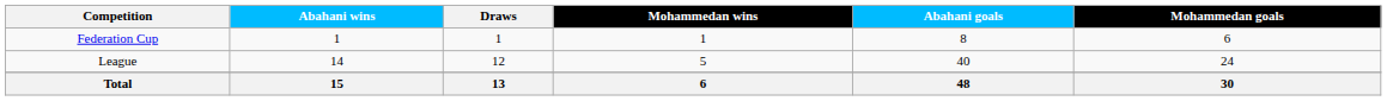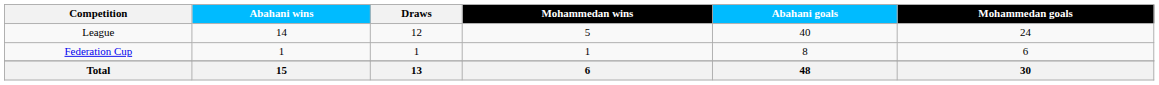 <table class="wikitable" style="text-align: center; width: 100%; font-size: 12px">
 <tr>
 <th>Competition</th>
 <th style="background:#00bbff; color:white">Abahani wins</th>
 <th>Draws</th>
 <th style="background:#000000; color:white">Mohammedan wins</th>
 <th style="background:#00bbff; color:white">Abahani goals</th>
 <th style="background:#000000; color:white">Mohammedan goals</th>
 </tr>
 <tr>
+<td>League</td>
+<td>14</td>
+<td>12</td>
+<td>5</td>
+<td>40</td>
+<td>24</td>
+</tr>
+<tr>
 <td><a href='#'>Federation Cup</a></td>
 <td>1</td>
 <td>1</td>
 <td>1</td>
 <td>8</td>
 <td>6</td>
-</tr>
-<tr>
-<td>League</td>
-<td>14</td>
-<td>12</td>
-<td>5</td>
-<td>40</td>
-<td>24</td>
 </tr>
 <tr>
 </tr>
 <tr class="sortbottom">
 <th>Total</th>
 <th>15</th>
 <th>13</th>
 <th>6</th>
 <th>48</th>
 <th>30</th>
 </tr>
 </table>
